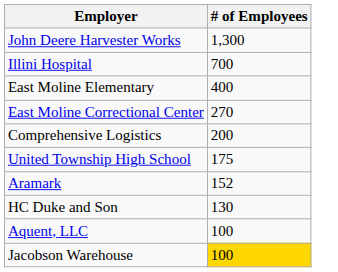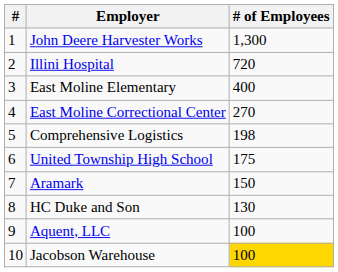 <table class="wikitable">
 <tr>
+<th>#</th>
 <th>Employer</th>
 <th># of Employees</th>
 </tr>
 <tr>
+<td>1</td>
 <td><a href='#'>John Deere Harvester Works</a></td>
 <td>1,300</td>
 </tr>
 <tr>
+<td>2</td>
 <td><a href='#'>Illini Hospital</a></td>
-<td>700</td>
+<td>720</td>
 </tr>
 <tr>
+<td>3</td>
 <td>East Moline Elementary</td>
 <td>400</td>
 </tr>
 <tr>
+<td>4</td>
 <td><a href='#'>East Moline Correctional Center</a></td>
 <td>270</td>
 </tr>
 <tr>
+<td>5</td>
 <td>Comprehensive Logistics</td>
-<td>200</td>
+<td>198</td>
 </tr>
 <tr>
+<td>6</td>
 <td><a href='#'>United Township High School</a></td>
 <td>175</td>
 </tr>
 <tr>
+<td>7</td>
 <td><a href='#'>Aramark</a></td>
-<td>152</td>
+<td>150</td>
 </tr>
 <tr>
+<td>8</td>
 <td>HC Duke and Son</td>
 <td>130</td>
 </tr>
 <tr>
+<td>9</td>
 <td><a href='#'>Aquent, LLC</a></td>
 <td>100</td>
 </tr>
 <tr>
+<td>10</td>
 <td>Jacobson Warehouse</td>
 <td style="background: gold;">100</td>
 </tr>
 </table>
